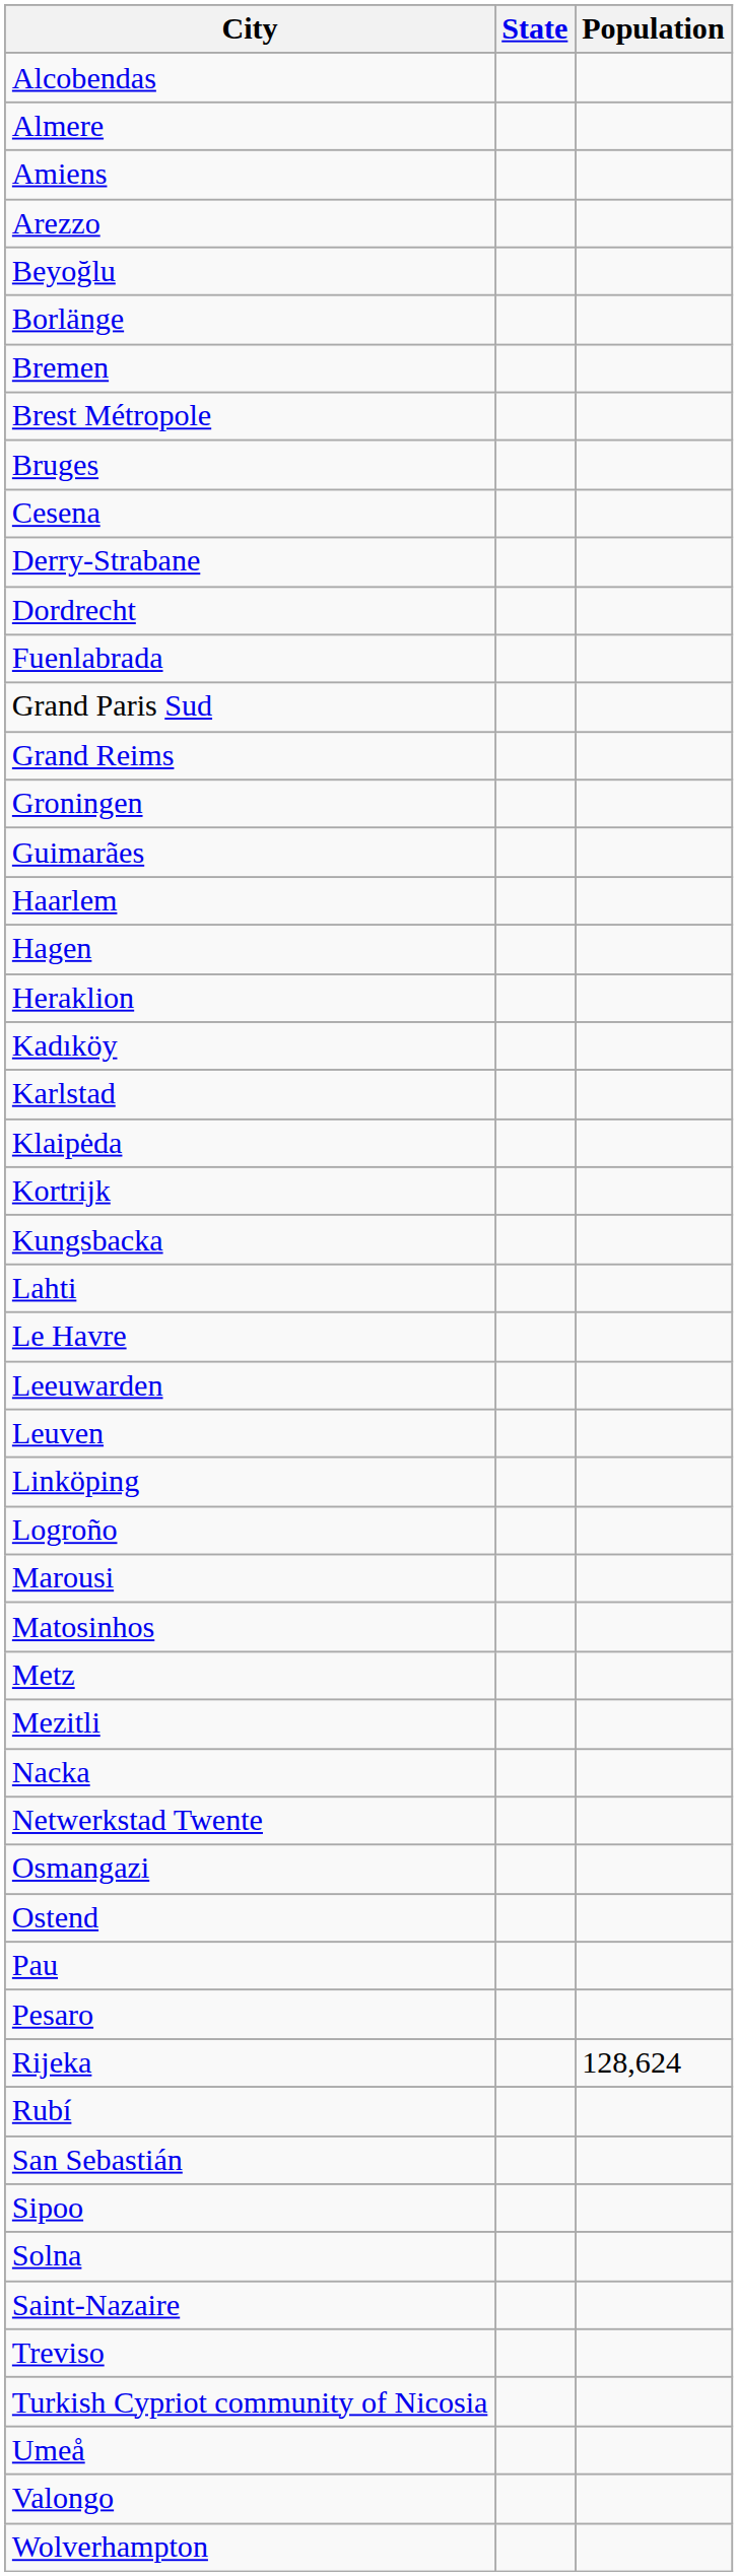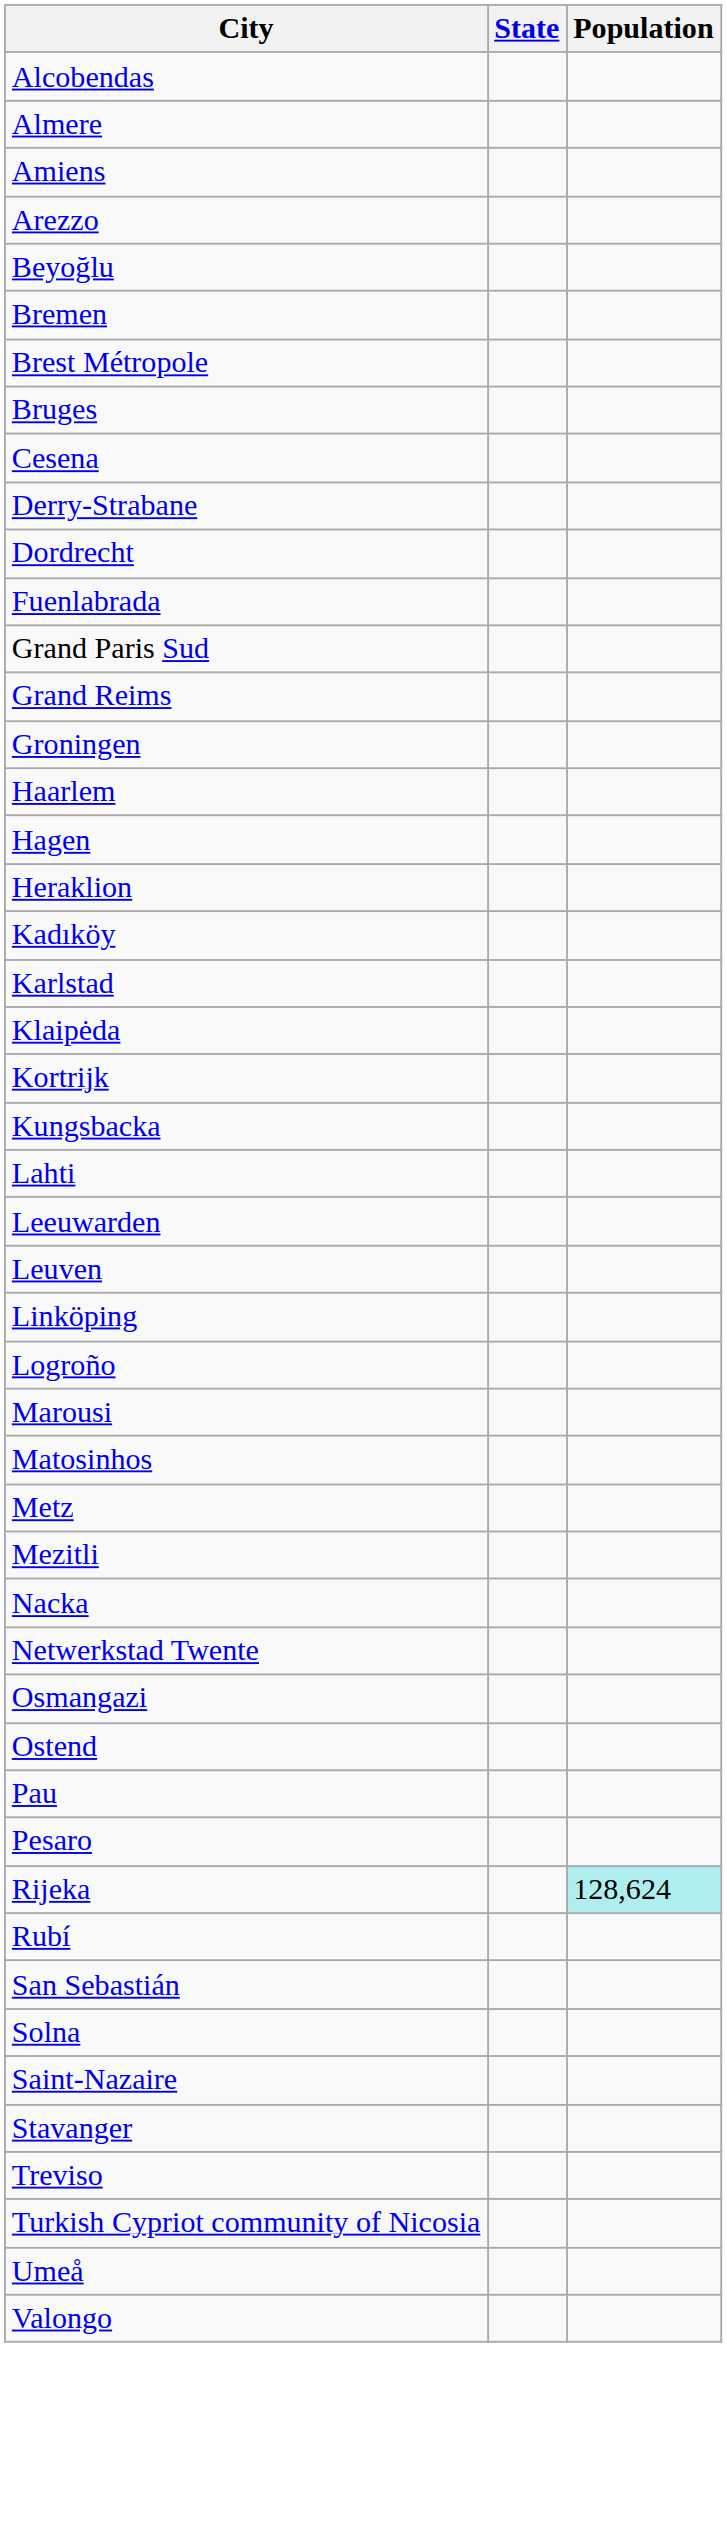 <table class="wikitable sortable">
 <tr>
 <th>City</th>
 <th><a href='#'>State</a></th>
 <th>Population</th>
 </tr>
 <tr>
 <td><a href='#'>Alcobendas</a></td>
 <td></td>
 <td></td>
 </tr>
 <tr>
 <td><a href='#'>Almere</a></td>
 <td></td>
 <td></td>
 </tr>
 <tr>
 <td><a href='#'>Amiens</a></td>
 <td></td>
 <td></td>
 </tr>
 <tr>
 <td><a href='#'>Arezzo</a></td>
 <td></td>
 <td></td>
 </tr>
 <tr>
 <td><a href='#'>Beyoğlu</a></td>
-<td></td>
-<td></td>
-</tr>
-<tr>
-<td><a href='#'>Borlänge</a></td>
 <td></td>
 <td></td>
 </tr>
 <tr>
 <td><a href='#'>Bremen</a></td>
 <td></td>
 <td></td>
 </tr>
 <tr>
 <td><a href='#'>Brest Métropole</a></td>
 <td></td>
 <td></td>
 </tr>
 <tr>
 <td><a href='#'>Bruges</a></td>
 <td></td>
 <td></td>
 </tr>
 <tr>
 <td><a href='#'>Cesena</a></td>
 <td></td>
 <td></td>
 </tr>
 <tr>
 <td><a href='#'>Derry-Strabane</a></td>
 <td></td>
 <td></td>
 </tr>
 <tr>
 <td><a href='#'>Dordrecht</a></td>
 <td></td>
 <td></td>
 </tr>
 <tr>
 <td><a href='#'>Fuenlabrada</a></td>
 <td></td>
 <td></td>
 </tr>
 <tr>
 <td>Grand Paris <a href='#'>Sud</a></td>
 <td></td>
 <td></td>
 </tr>
 <tr>
 <td><a href='#'>Grand Reims</a></td>
 <td></td>
 <td></td>
 </tr>
 <tr>
 <td><a href='#'>Groningen</a></td>
 <td></td>
 <td></td>
 </tr>
 <tr>
-<td><a href='#'>Guimarães</a></td>
-<td></td>
-<td></td>
-</tr>
-<tr>
 <td><a href='#'>Haarlem</a></td>
 <td></td>
 <td></td>
 </tr>
 <tr>
 <td><a href='#'>Hagen</a></td>
 <td></td>
 <td></td>
 </tr>
 <tr>
 <td><a href='#'>Heraklion</a></td>
 <td></td>
 <td></td>
 </tr>
 <tr>
 <td><a href='#'>Kadıköy</a></td>
 <td></td>
 <td></td>
 </tr>
 <tr>
 <td><a href='#'>Karlstad</a></td>
 <td></td>
 <td></td>
 </tr>
 <tr>
 <td><a href='#'>Klaipėda</a></td>
 <td></td>
 <td></td>
 </tr>
 <tr>
 <td><a href='#'>Kortrijk</a></td>
 <td></td>
 <td></td>
 </tr>
 <tr>
 <td><a href='#'>Kungsbacka</a></td>
 <td></td>
 <td></td>
 </tr>
 <tr>
 <td><a href='#'>Lahti</a></td>
-<td></td>
-<td></td>
-</tr>
-<tr>
-<td><a href='#'>Le Havre</a></td>
 <td></td>
 <td></td>
 </tr>
 <tr>
 <td><a href='#'>Leeuwarden</a></td>
 <td></td>
 <td></td>
 </tr>
 <tr>
 <td><a href='#'>Leuven</a></td>
 <td></td>
 <td></td>
 </tr>
 <tr>
 <td><a href='#'>Linköping</a></td>
 <td></td>
 <td></td>
 </tr>
 <tr>
 <td><a href='#'>Logroño</a></td>
 <td></td>
 <td></td>
 </tr>
 <tr>
 <td><a href='#'>Marousi</a></td>
 <td></td>
 <td></td>
 </tr>
 <tr>
 <td><a href='#'>Matosinhos</a></td>
 <td></td>
 <td></td>
 </tr>
 <tr>
 <td><a href='#'>Metz</a></td>
 <td></td>
 <td></td>
 </tr>
 <tr>
 <td><a href='#'>Mezitli</a></td>
 <td></td>
 <td></td>
 </tr>
 <tr>
 <td><a href='#'>Nacka</a></td>
 <td></td>
 <td></td>
 </tr>
 <tr>
 <td><a href='#'>Netwerkstad Twente</a></td>
 <td></td>
 <td></td>
 </tr>
 <tr>
 <td><a href='#'>Osmangazi</a></td>
 <td></td>
 <td></td>
 </tr>
 <tr>
 <td><a href='#'>Ostend</a></td>
 <td></td>
 <td></td>
 </tr>
 <tr>
 <td><a href='#'>Pau</a></td>
 <td></td>
 <td></td>
 </tr>
 <tr>
 <td><a href='#'>Pesaro</a></td>
 <td></td>
 <td></td>
 </tr>
 <tr>
 <td><a href='#'>Rijeka</a></td>
 <td></td>
-<td>128,624</td>
+<td style="background: paleturquoise;">128,624</td>
 </tr>
 <tr>
 <td><a href='#'>Rubí</a></td>
 <td></td>
 <td></td>
 </tr>
 <tr>
 <td><a href='#'>San Sebastián</a></td>
 <td></td>
 <td></td>
 </tr>
 <tr>
-<td><a href='#'>Sipoo</a></td>
-<td></td>
-<td></td>
-</tr>
-<tr>
 <td><a href='#'>Solna</a></td>
 <td></td>
 <td></td>
 </tr>
 <tr>
 <td><a href='#'>Saint-Nazaire</a></td>
+<td></td>
+<td></td>
+</tr>
+<tr>
+<td><a href='#'>Stavanger</a></td>
 <td></td>
 <td></td>
 </tr>
 <tr>
 <td><a href='#'>Treviso</a></td>
 <td></td>
 <td></td>
 </tr>
 <tr>
 <td><a href='#'>Turkish Cypriot community of Nicosia</a></td>
 <td></td>
 <td></td>
 </tr>
 <tr>
 <td><a href='#'>Umeå</a></td>
 <td></td>
 <td></td>
 </tr>
 <tr>
 <td><a href='#'>Valongo</a></td>
 <td></td>
 <td></td>
 </tr>
-<tr>
-<td><a href='#'>Wolverhampton</a></td>
-<td></td>
-<td></td>
-</tr>
 </table>
